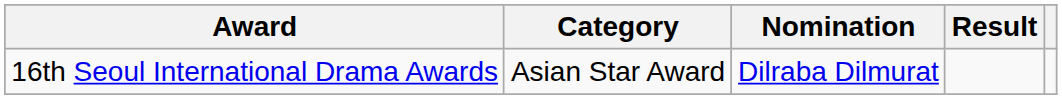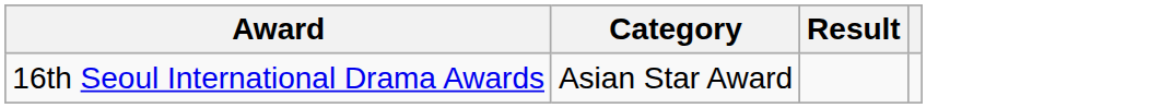 <table class="wikitable">
 <tr>
 <th>Award</th>
 <th>Category</th>
-<th>Nomination</th>
 <th>Result</th>
 <th class="unsortable"></th>
 </tr>
 <tr>
 <td>16th <a href='#'>Seoul International Drama Awards</a></td>
 <td>Asian Star Award</td>
-<td><a href='#'>Dilraba Dilmurat</a></td>
 <td></td>
 <td></td>
 </tr>
 </table>
